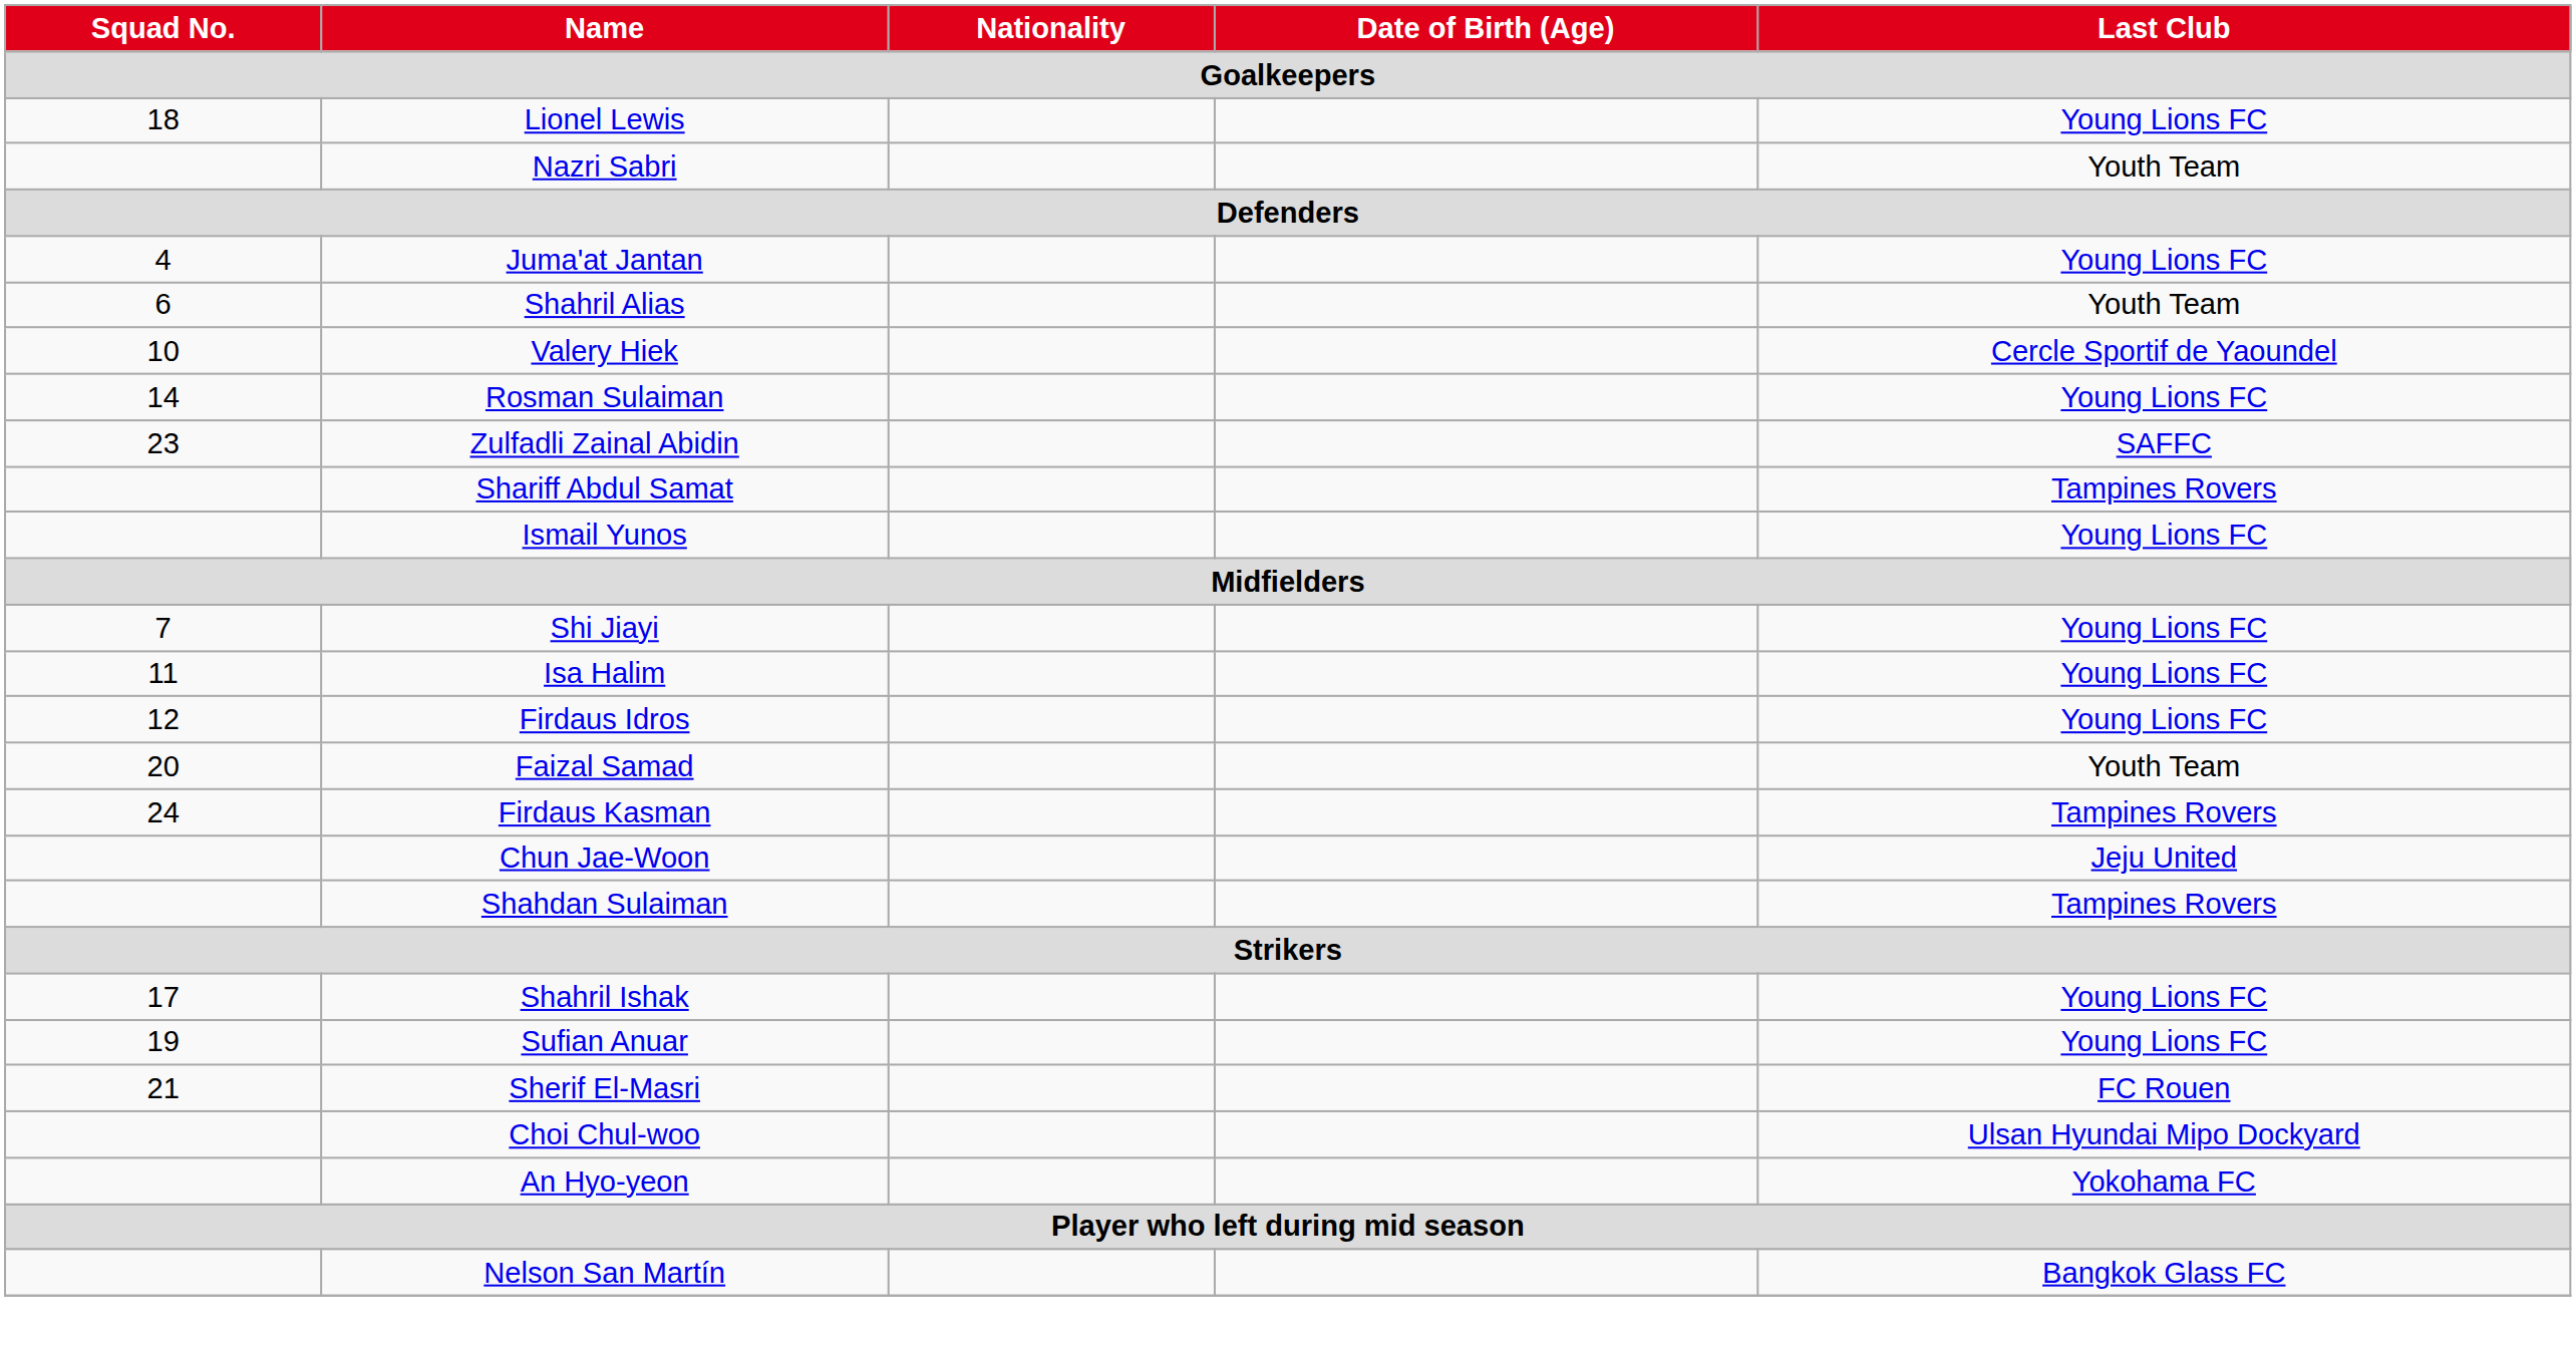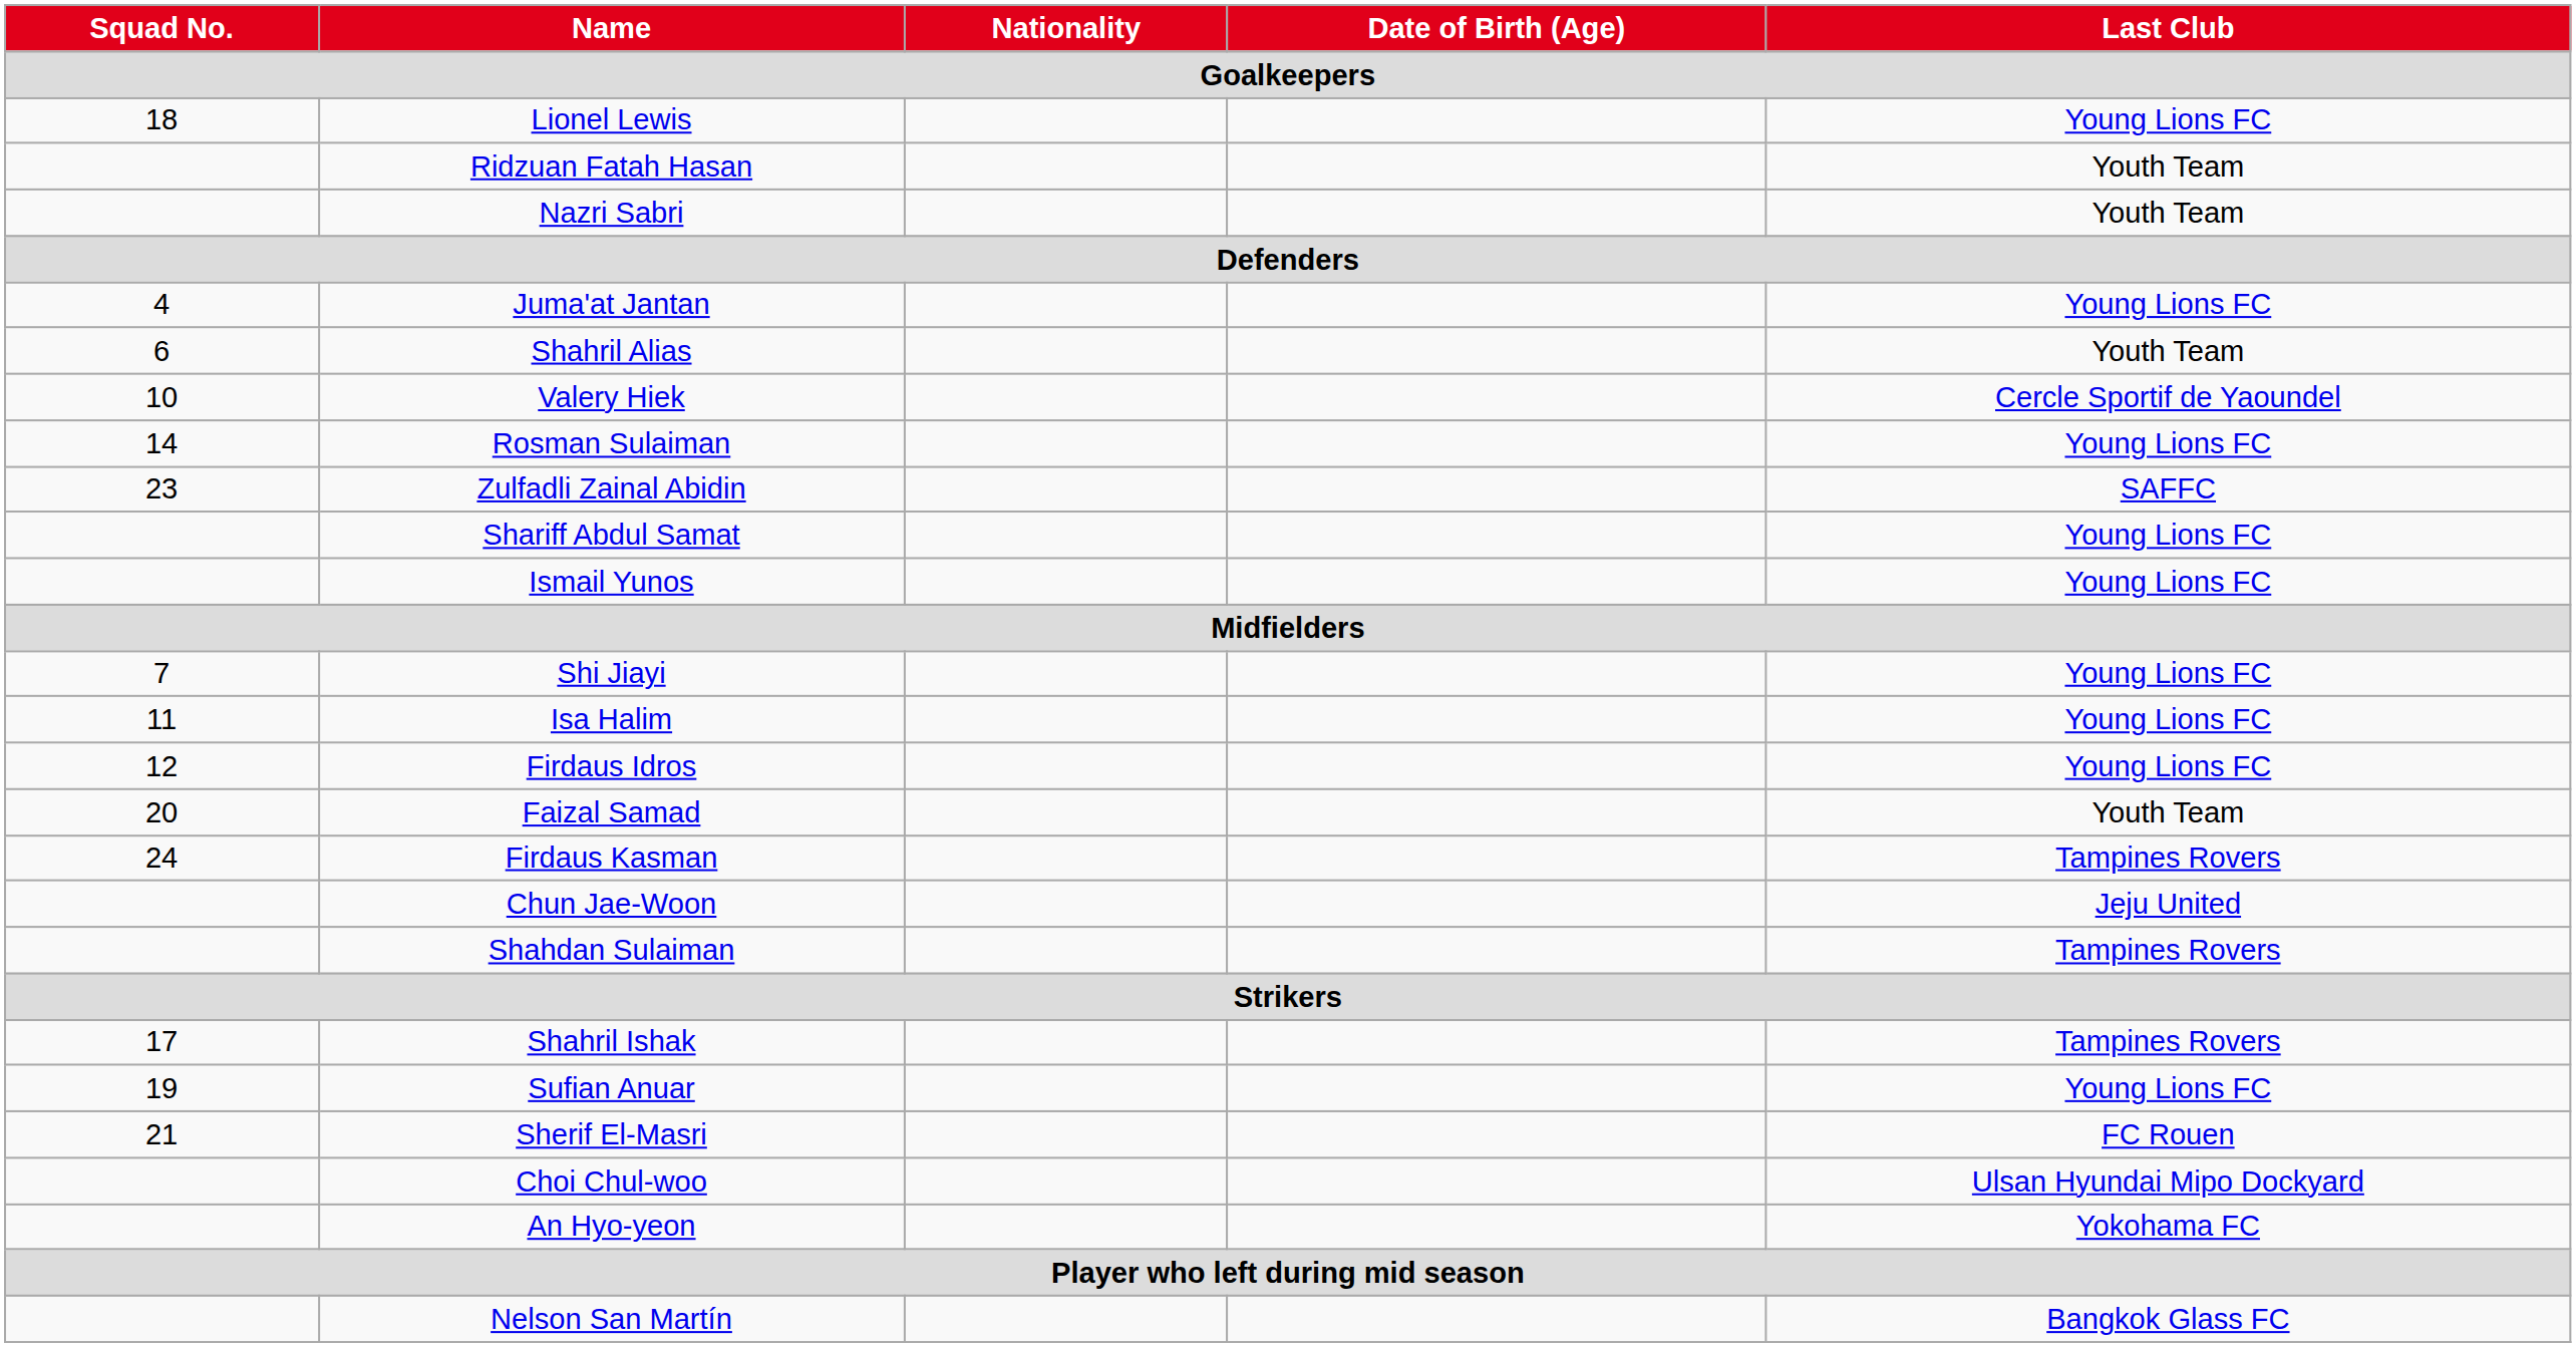 <table class="wikitable" style="text-align:center; font-size:90%; width:80%;">
 <tr>
 <th style="background:#e1001a; color:white; text-align:center;">Squad No.</th>
 <th style="background:#e1001a; color:white; text-align:center;">Name</th>
 <th style="background:#e1001a; color:white; text-align:center;">Nationality</th>
 <th style="background:#e1001a; color:white; text-align:center;">Date of Birth (Age)</th>
 <th style="background:#e1001a; color:white; text-align:center;">Last Club</th>
 </tr>
 <tr>
 <th colspan="5" style="background:#dcdcdc; text-align:center">Goalkeepers</th>
 </tr>
 <tr>
 <td>18</td>
 <td><a href='#'>Lionel Lewis</a></td>
 <td></td>
 <td></td>
 <td> <a href='#'>Young Lions FC</a></td>
+</tr>
+<tr>
+<td></td>
+<td><a href='#'>Ridzuan Fatah Hasan</a></td>
+<td></td>
+<td></td>
+<td>Youth Team</td>
 </tr>
 <tr>
 <td></td>
 <td><a href='#'>Nazri Sabri</a></td>
 <td></td>
 <td></td>
 <td>Youth Team</td>
 </tr>
 <tr>
 <th colspan="5" style="background:#dcdcdc; text-align:center">Defenders</th>
 </tr>
 <tr>
 <td>4</td>
 <td><a href='#'>Juma'at Jantan</a></td>
 <td></td>
 <td></td>
 <td> <a href='#'>Young Lions FC</a></td>
 </tr>
 <tr>
 <td>6</td>
 <td><a href='#'>Shahril Alias</a></td>
 <td></td>
 <td></td>
 <td>Youth Team</td>
 </tr>
 <tr>
 <td>10</td>
 <td><a href='#'>Valery Hiek</a></td>
 <td></td>
 <td></td>
 <td> <a href='#'>Cercle Sportif de Yaoundel</a></td>
 </tr>
 <tr>
 <td>14</td>
 <td><a href='#'>Rosman Sulaiman</a></td>
 <td></td>
 <td></td>
 <td> <a href='#'>Young Lions FC</a></td>
 </tr>
 <tr>
 <td>23</td>
 <td><a href='#'>Zulfadli Zainal Abidin</a></td>
 <td></td>
 <td></td>
 <td> <a href='#'>SAFFC</a></td>
 </tr>
 <tr>
 <td></td>
 <td><a href='#'>Shariff Abdul Samat</a></td>
 <td></td>
 <td></td>
-<td> <a href='#'>Tampines Rovers</a></td>
+<td> <a href='#'>Young Lions FC</a></td>
 </tr>
 <tr>
 <td></td>
 <td><a href='#'>Ismail Yunos</a></td>
 <td></td>
 <td></td>
 <td> <a href='#'>Young Lions FC</a></td>
 </tr>
 <tr>
 <th colspan="5" style="background:#dcdcdc; text-align:center">Midfielders</th>
 </tr>
 <tr>
 <td>7</td>
 <td><a href='#'>Shi Jiayi</a></td>
 <td></td>
 <td></td>
 <td> <a href='#'>Young Lions FC</a></td>
 </tr>
 <tr>
 <td>11</td>
 <td><a href='#'>Isa Halim</a></td>
 <td></td>
 <td></td>
 <td> <a href='#'>Young Lions FC</a></td>
 </tr>
 <tr>
 <td>12</td>
 <td><a href='#'>Firdaus Idros</a></td>
 <td></td>
 <td></td>
 <td> <a href='#'>Young Lions FC</a></td>
 </tr>
 <tr>
 <td>20</td>
 <td><a href='#'>Faizal Samad</a></td>
 <td></td>
 <td></td>
 <td>Youth Team</td>
 </tr>
 <tr>
 <td>24</td>
 <td><a href='#'>Firdaus Kasman</a></td>
 <td></td>
 <td></td>
 <td> <a href='#'>Tampines Rovers</a></td>
 </tr>
 <tr>
 <td></td>
 <td><a href='#'>Chun Jae-Woon</a></td>
 <td></td>
 <td></td>
 <td> <a href='#'>Jeju United</a></td>
 </tr>
 <tr>
 <td></td>
 <td><a href='#'>Shahdan Sulaiman</a></td>
 <td></td>
 <td></td>
 <td> <a href='#'>Tampines Rovers</a></td>
 </tr>
 <tr>
 <th colspan="5" style="background:#dcdcdc; text-align:center">Strikers</th>
 </tr>
 <tr>
 <td>17</td>
 <td><a href='#'>Shahril Ishak</a></td>
 <td></td>
 <td></td>
-<td> <a href='#'>Young Lions FC</a></td>
+<td> <a href='#'>Tampines Rovers</a></td>
 </tr>
 <tr>
 <td>19</td>
 <td><a href='#'>Sufian Anuar</a></td>
 <td></td>
 <td></td>
 <td> <a href='#'>Young Lions FC</a></td>
 </tr>
 <tr>
 <td>21</td>
 <td><a href='#'>Sherif El-Masri</a></td>
 <td></td>
 <td></td>
 <td> <a href='#'>FC Rouen</a></td>
 </tr>
 <tr>
 <td></td>
 <td><a href='#'>Choi Chul-woo</a></td>
 <td></td>
 <td></td>
 <td> <a href='#'>Ulsan Hyundai Mipo Dockyard</a></td>
 </tr>
 <tr>
 <td></td>
 <td><a href='#'>An Hyo-yeon</a></td>
 <td></td>
 <td></td>
 <td> <a href='#'>Yokohama FC</a></td>
 </tr>
 <tr>
 <th colspan="5" style="background:#dcdcdc; text-align:center">Player who left during mid season</th>
 </tr>
 <tr>
 <td></td>
 <td><a href='#'>Nelson San Martín</a></td>
 <td></td>
 <td></td>
 <td> <a href='#'>Bangkok Glass FC</a></td>
 </tr>
 <tr>
 </tr>
 </table>
